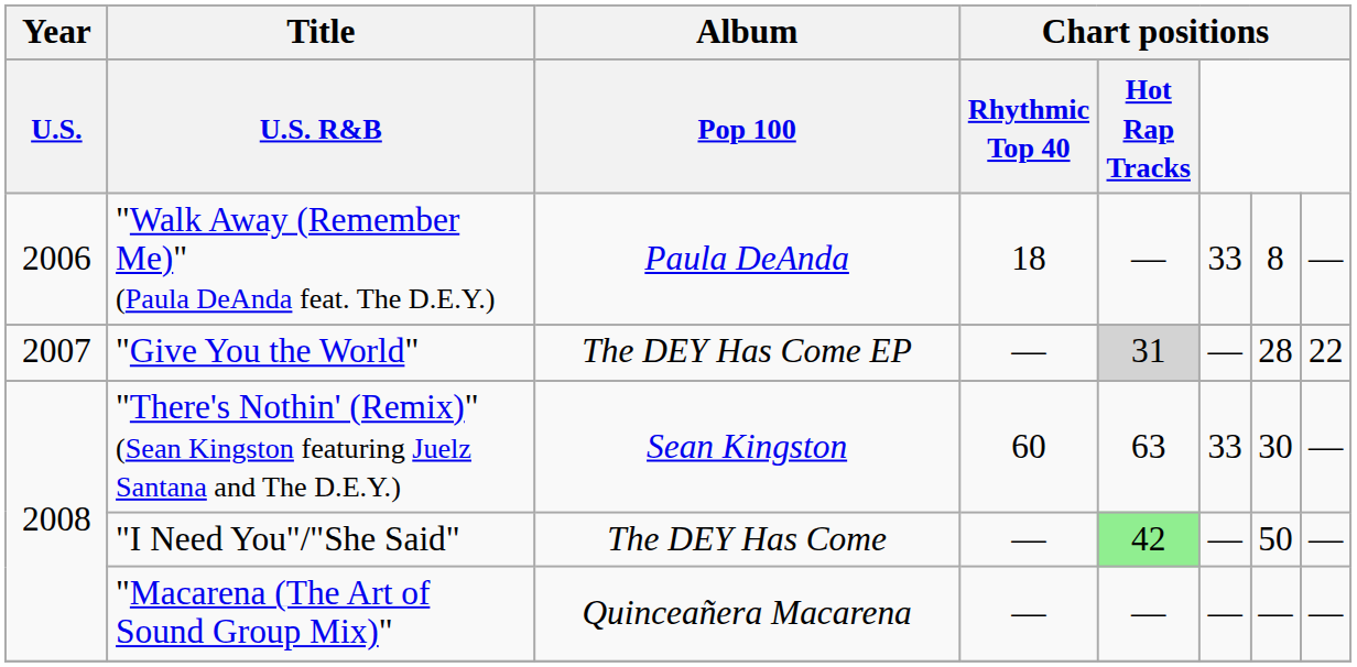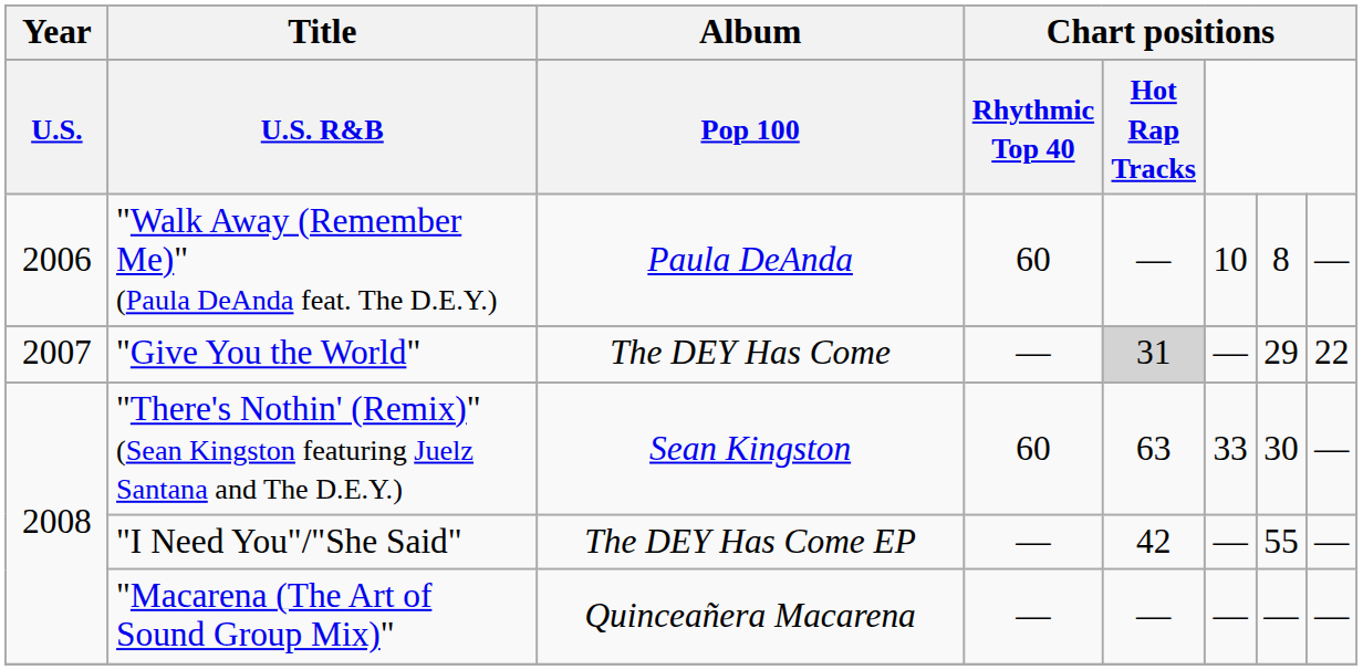 <table class="wikitable"  style="text-align:center;">
 <tr>
 <th rowspan="2">Year</th>
 <th width="190" rowspan="2">Title</th>
 <th width="190" rowspan="2">Album</th>
 <th colspan="5">Chart positions</th>
 </tr>
 <tr>
 </tr>
 <tr bgcolor="#DDDDDD">
 <th width="40"><small><a href='#'>U.S.</a></small></th>
 <th width="40"><small><a href='#'>U.S. R&B</a></small></th>
 <th width="40"><small><a href='#'>Pop 100</a></small></th>
 <th width="40"><small><a href='#'>Rhythmic Top 40</a></small></th>
 <th width="40"><small><a href='#'>Hot Rap Tracks</a></small></th>
 </tr>
 <tr>
 <td>2006</td>
 <td align="left">"<a href='#'>Walk Away (Remember Me)</a>" <br><small>(<a href='#'>Paula DeAnda</a> feat. The D.E.Y.)</small></td>
 <td><em><a href='#'>Paula DeAnda</a></em></td>
-<td>18</td>
+<td>60</td>
 <td>—</td>
-<td>33</td>
+<td>10</td>
 <td>8</td>
 <td>—</td>
 </tr>
 <tr>
 <td>2007</td>
 <td align="left">"<a href='#'>Give You the World</a>"</td>
-<td><em>The DEY Has Come EP</em></td>
+<td><em>The DEY Has Come</em></td>
 <td>—</td>
 <td style="background: lightgrey;">31</td>
 <td>—</td>
-<td>28</td>
+<td>29</td>
 <td>22</td>
 </tr>
 <tr>
 <td rowspan="3">2008</td>
 <td align="left">"<a href='#'>There's Nothin' (Remix)</a>"<br><small>(<a href='#'>Sean Kingston</a> featuring <a href='#'>Juelz Santana</a> and The D.E.Y.)</small></td>
 <td><em><a href='#'>Sean Kingston</a></em></td>
 <td>60</td>
 <td>63</td>
 <td>33</td>
 <td>30</td>
 <td>—</td>
 </tr>
 <tr>
 <td align="left">"I Need You"/"She Said"</td>
-<td><em>The DEY Has Come</em></td>
+<td><em>The DEY Has Come EP</em></td>
 <td>—</td>
-<td style="background: lightgreen;">42</td>
+<td>42</td>
 <td>—</td>
-<td>50</td>
+<td>55</td>
 <td>—</td>
 </tr>
 <tr>
 <td align="left">"<a href='#'>Macarena (The Art of Sound Group Mix)</a>"</td>
 <td><em>Quinceañera Macarena</em></td>
 <td>—</td>
 <td>—</td>
 <td>—</td>
 <td>—</td>
 <td>—</td>
 </tr>
 <tr>
 </tr>
 </table>
